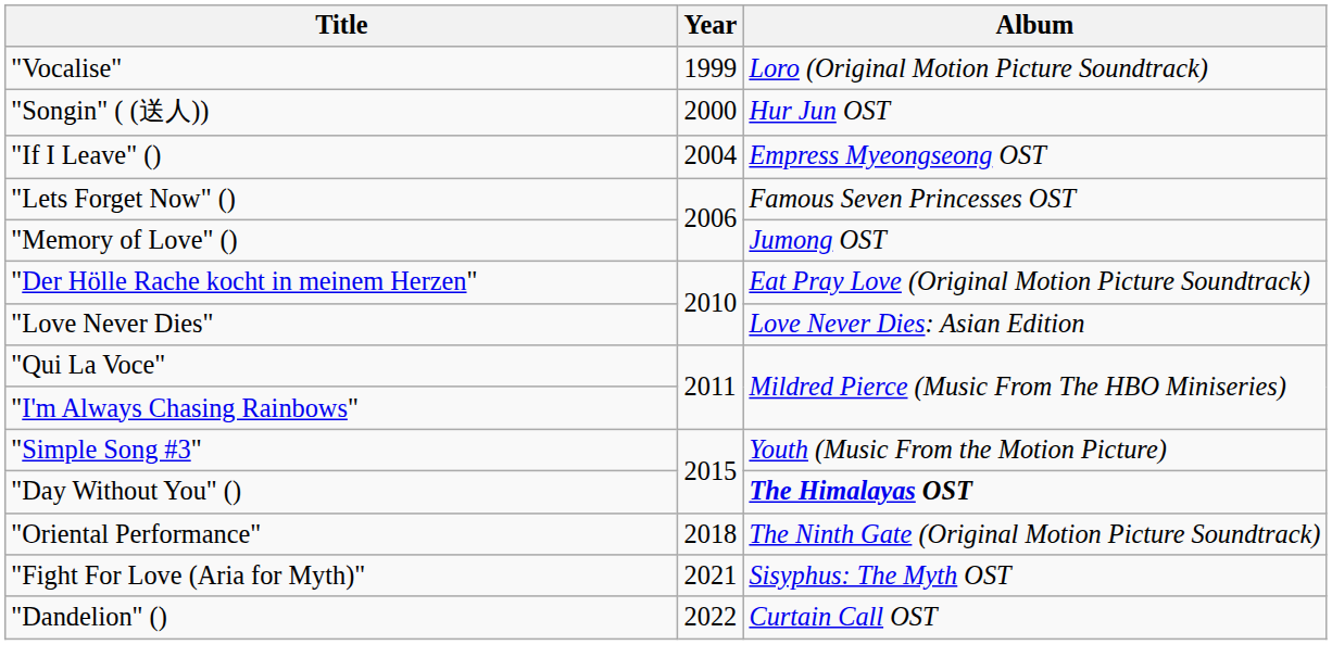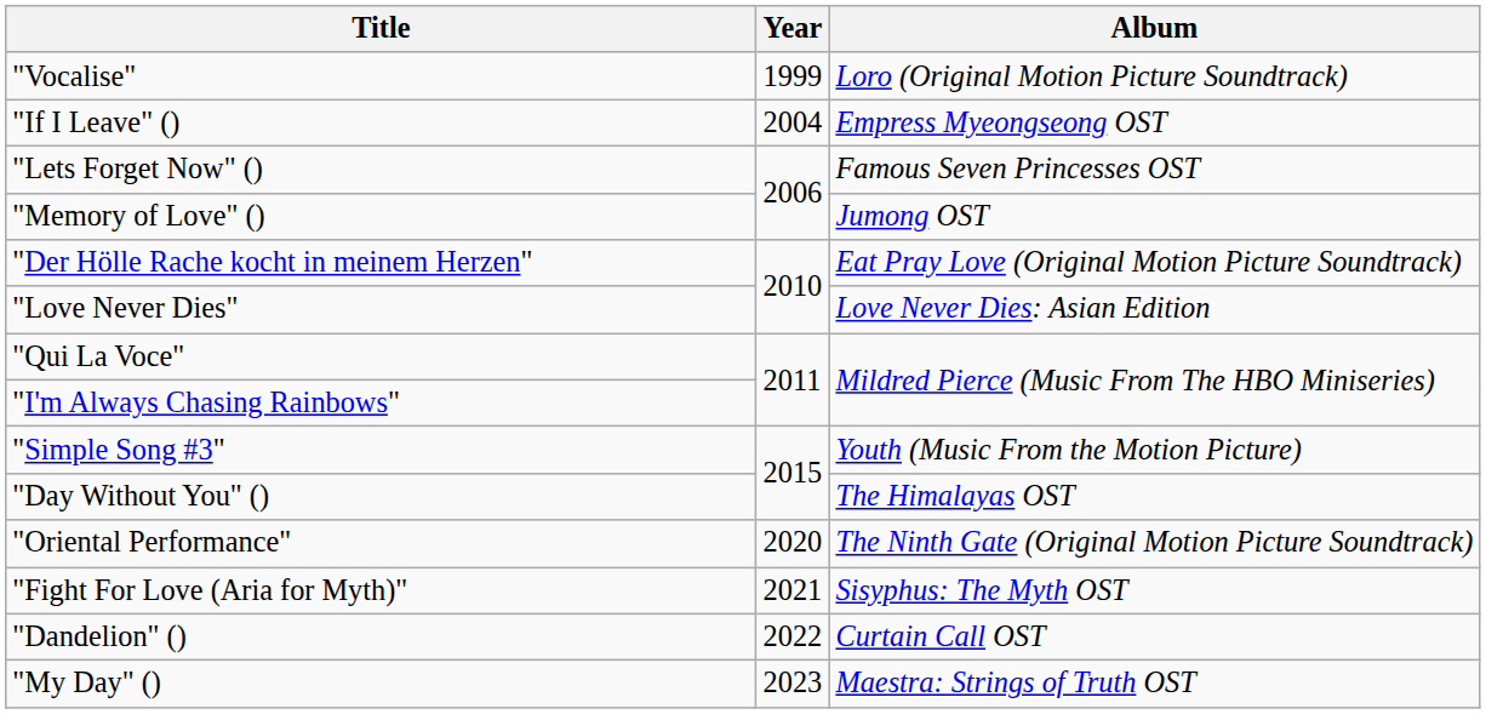 <table class="wikitable">
 <tr>
 <th scope="col" style="width:25em;">Title</th>
 <th scope="col">Year</th>
 <th scope="col">Album</th>
 </tr>
 <tr>
 <td>"Vocalise"</td>
 <td>1999</td>
 <td><em><a href='#'>Loro</a> (Original Motion Picture Soundtrack)</em></td>
-</tr>
-<tr>
-<td>"Songin" ( (送人))</td>
-<td>2000</td>
-<td><em><a href='#'>Hur Jun</a> OST</em></td>
 </tr>
 <tr>
 <td>"If I Leave" ()</td>
 <td>2004</td>
 <td><em><a href='#'>Empress Myeongseong</a> OST</em></td>
 </tr>
 <tr>
 <td>"Lets Forget Now" ()</td>
 <td rowspan="2">2006</td>
 <td><em>Famous Seven Princesses OST</em></td>
 </tr>
 <tr>
 <td>"Memory of Love" ()</td>
 <td><em><a href='#'>Jumong</a> OST</em></td>
 </tr>
 <tr>
 <td>"<a href='#'>Der Hölle Rache kocht in meinem Herzen</a>" </td>
 <td rowspan="2">2010</td>
 <td><em><a href='#'>Eat Pray Love</a> (Original Motion Picture Soundtrack)</em></td>
 </tr>
 <tr>
 <td>"Love Never Dies" </td>
 <td><em><a href='#'>Love Never Dies</a>: Asian Edition</em></td>
 </tr>
 <tr>
 <td>"Qui La Voce" </td>
 <td rowspan="2">2011</td>
 <td rowspan="2"><em><a href='#'>Mildred Pierce</a> (Music From The HBO Miniseries)</em></td>
 </tr>
 <tr>
 <td>"<a href='#'>I'm Always Chasing Rainbows</a>"</td>
 </tr>
 <tr>
 <td>"<a href='#'>Simple Song #3</a>"</td>
 <td rowspan="2">2015</td>
 <td><em><a href='#'>Youth</a> (Music From the Motion Picture)</em></td>
 </tr>
 <tr>
 <td>"Day Without You" ()</td>
-<td><strong><em><a href='#'>The Himalayas</a> OST</em></strong></td>
+<td><em><a href='#'>The Himalayas</a> OST</em></td>
 </tr>
 <tr>
 <td>"Oriental Performance"</td>
-<td>2018</td>
+<td>2020</td>
 <td><em><a href='#'>The Ninth Gate</a> (Original Motion Picture Soundtrack)</em></td>
 </tr>
 <tr>
 <td>"Fight For Love (Aria for Myth)"</td>
 <td>2021</td>
 <td><em><a href='#'>Sisyphus: The Myth</a> OST</em></td>
 </tr>
 <tr>
 <td>"Dandelion" ()</td>
 <td>2022</td>
 <td><em><a href='#'>Curtain Call</a> OST</em></td>
 </tr>
+<tr>
+<td>"My Day" ()</td>
+<td>2023</td>
+<td><em><a href='#'>Maestra: Strings of Truth</a> OST</em></td>
+</tr>
 </table>
